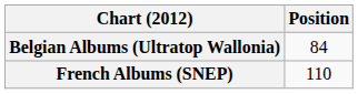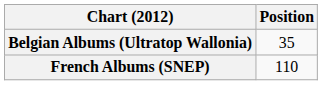 <table class="wikitable plainrowheaders" style="text-align:center">
 <tr>
 <th scope="col">Chart (2012)</th>
 <th scope="col">Position</th>
 </tr>
 <tr>
 <th scope="row">Belgian Albums (Ultratop Wallonia)</th>
-<td>84</td>
+<td>35</td>
 </tr>
 <tr>
 <th scope="row">French Albums (SNEP)</th>
 <td>110</td>
 </tr>
 </table>
